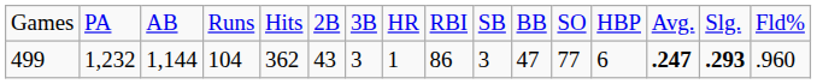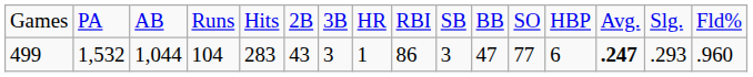 <table class="wikitable">
 <tr>
 <td>Games</td>
 <td><a href='#'>PA</a></td>
 <td><a href='#'>AB</a></td>
 <td><a href='#'>Runs</a></td>
 <td><a href='#'>Hits</a></td>
 <td><a href='#'>2B</a></td>
 <td><a href='#'>3B</a></td>
 <td><a href='#'>HR</a></td>
 <td><a href='#'>RBI</a></td>
 <td><a href='#'>SB</a></td>
 <td><a href='#'>BB</a></td>
 <td><a href='#'>SO</a></td>
 <td><a href='#'>HBP</a></td>
 <td><a href='#'>Avg.</a></td>
 <td><a href='#'>Slg.</a></td>
 <td><a href='#'>Fld%</a></td>
 </tr>
 <tr>
 <td>499</td>
-<td>1,232</td>
-<td>1,144</td>
+<td>1,532</td>
+<td>1,044</td>
 <td>104</td>
-<td>362</td>
+<td>283</td>
 <td>43</td>
 <td>3</td>
 <td>1</td>
 <td>86</td>
 <td>3</td>
 <td>47</td>
 <td>77</td>
 <td>6</td>
 <td><strong>.247</strong></td>
-<td><strong>.293</strong></td>
+<td>.293</td>
 <td>.960</td>
 </tr>
 </table>
